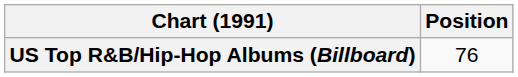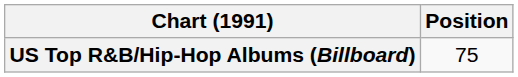 <table class="wikitable plainrowheaders" style="text-align:center">
 <tr>
 <th>Chart (1991)</th>
 <th>Position</th>
 </tr>
 <tr>
 <th scope="row">US Top R&B/Hip-Hop Albums (<em>Billboard</em>)</th>
-<td>76</td>
+<td>75</td>
 </tr>
 </table>
